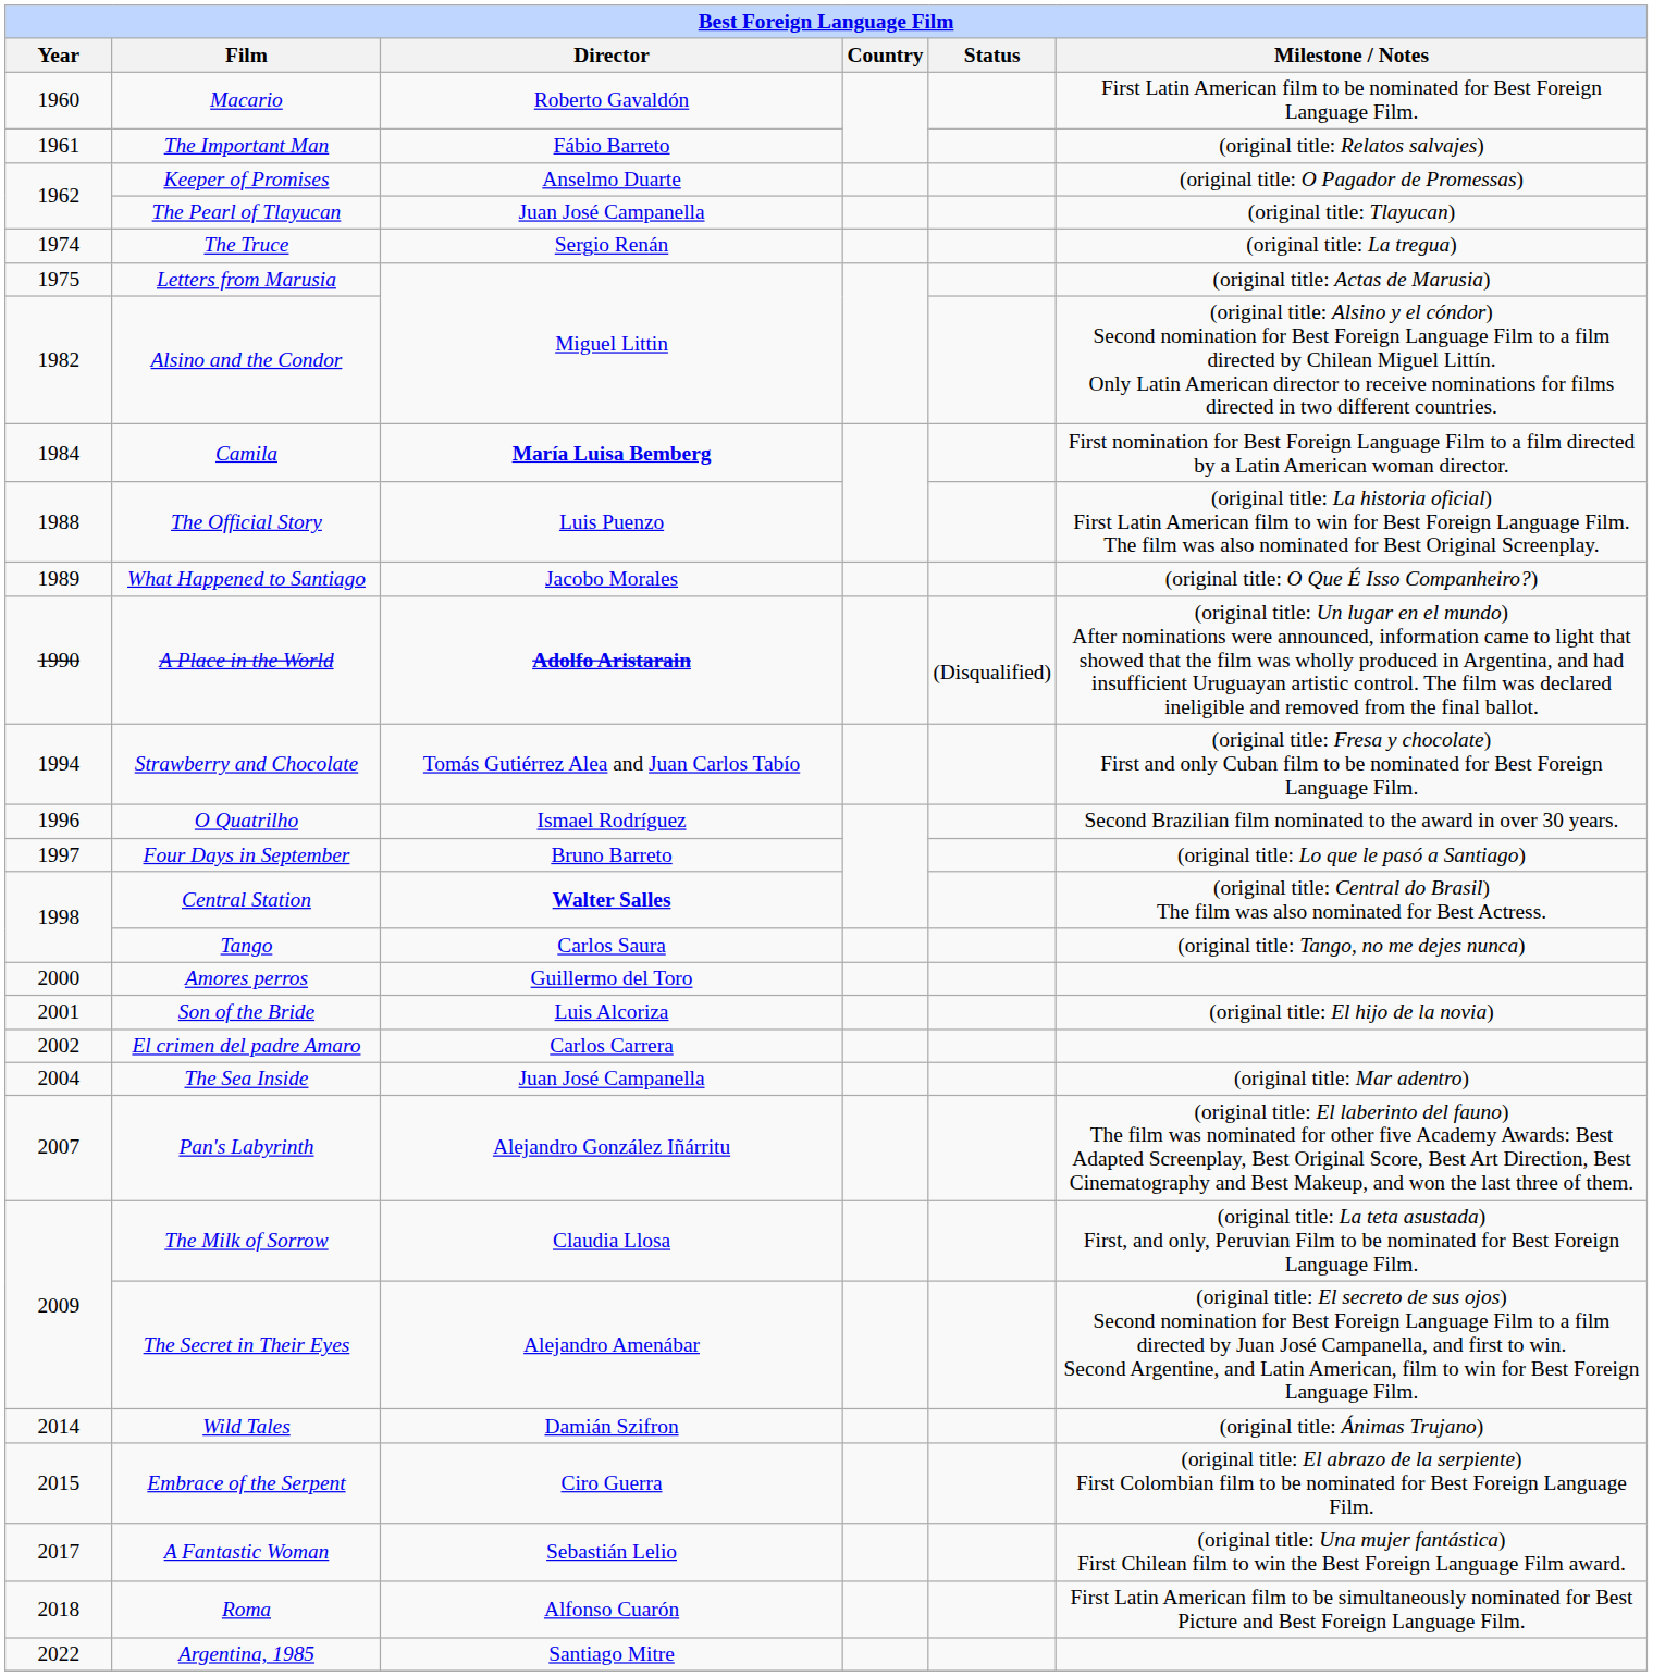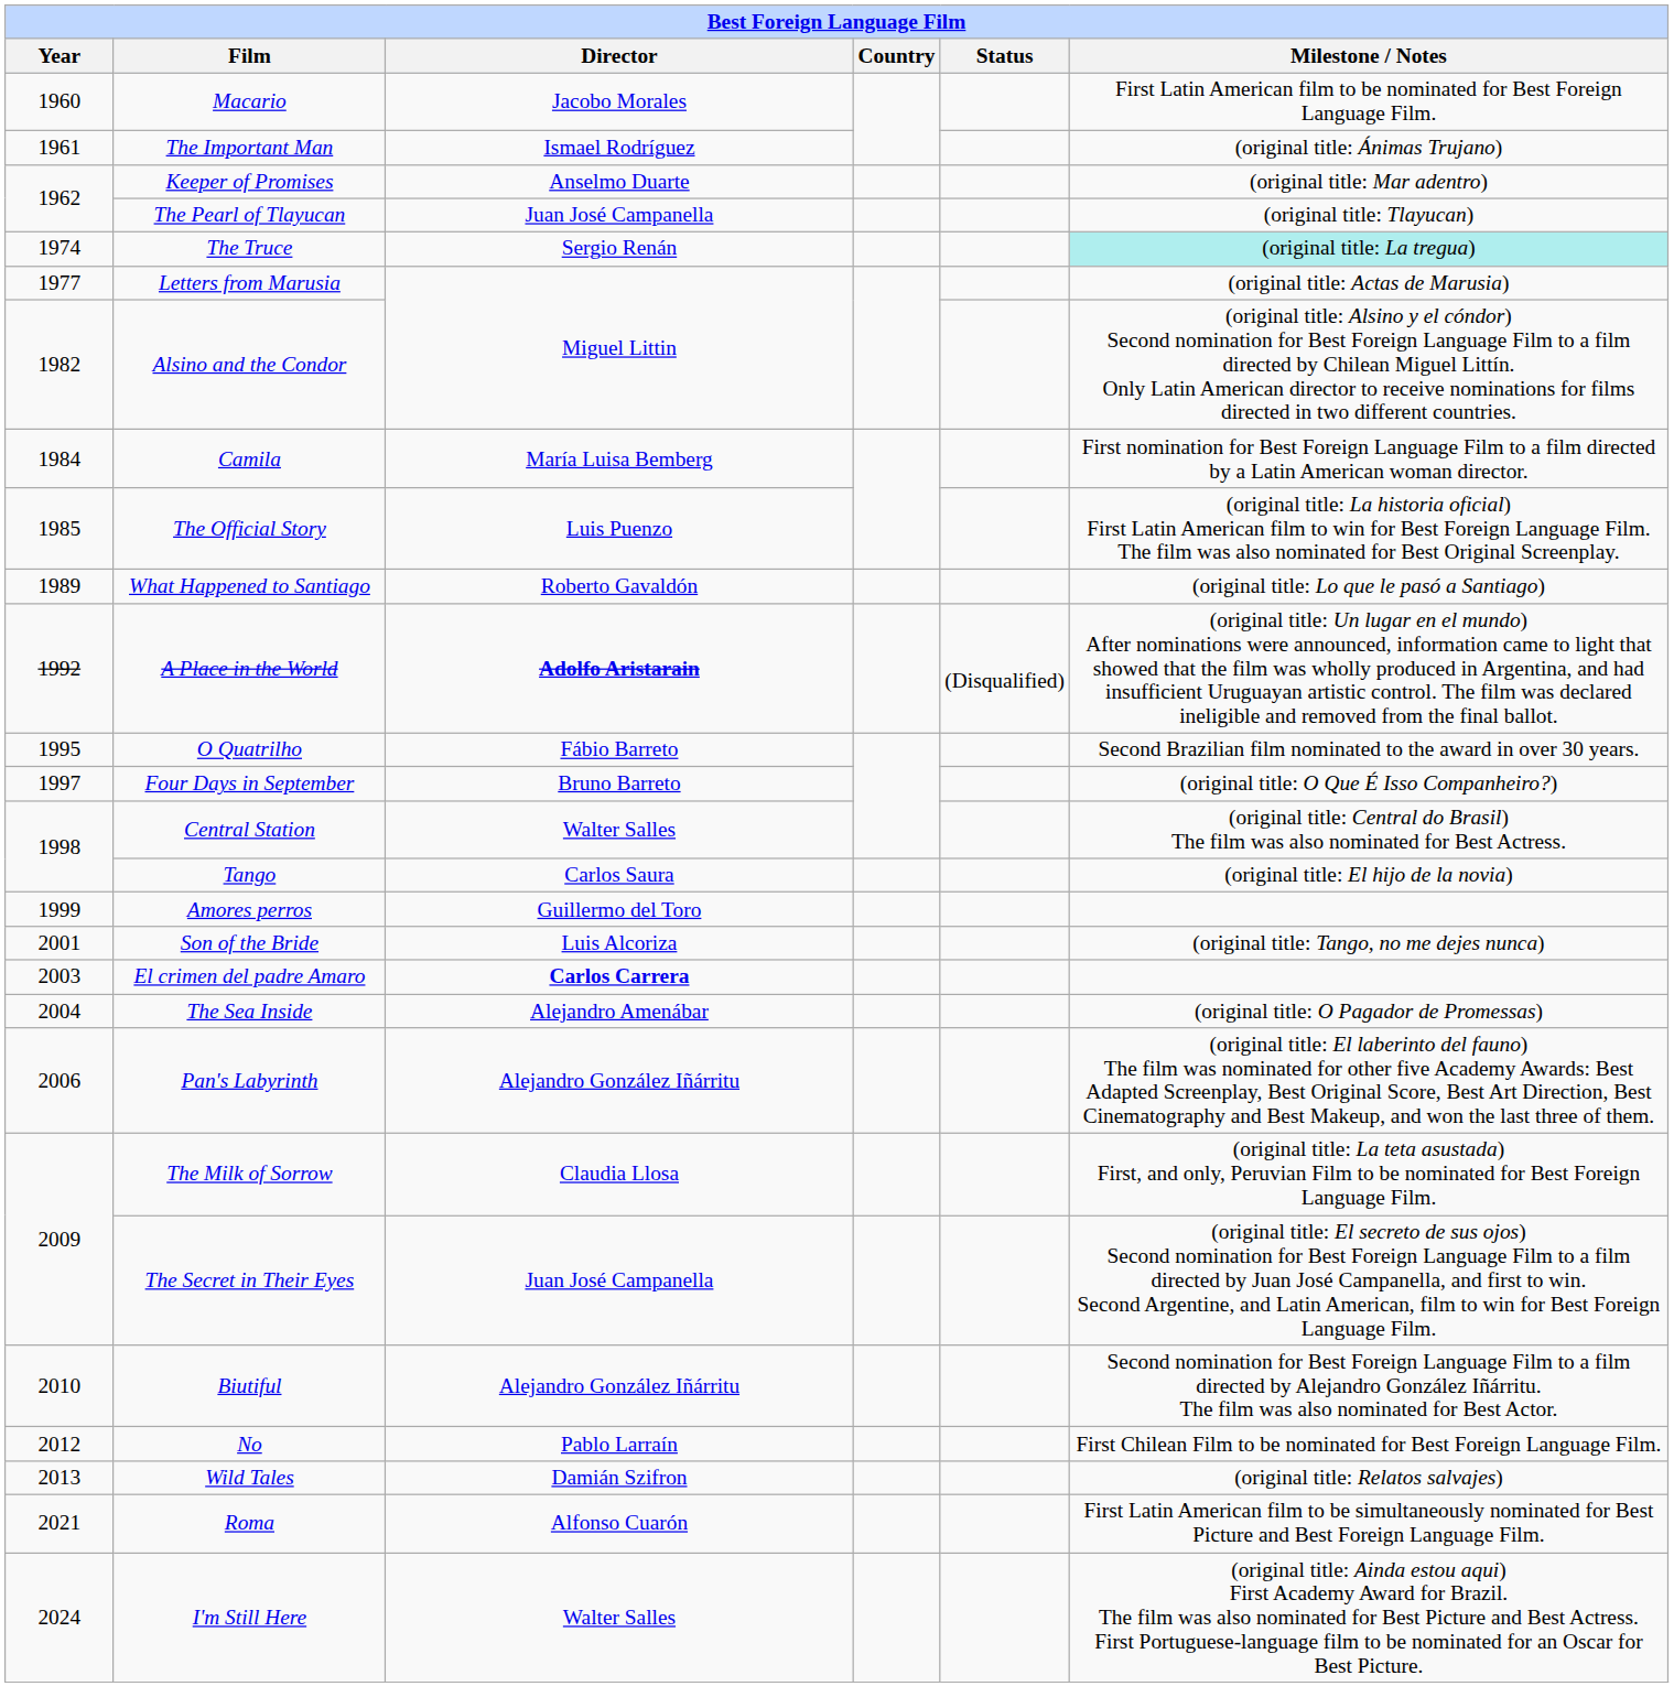 <table class="wikitable" style="text-align: center">
 <tr style="background:#bfd7ff;">
 <td colspan="6" style="text-align:center;"><strong><a href='#'>Best Foreign Language Film</a></strong></td>
 </tr>
 <tr style="background:#ebf5ff;">
 <th style="width:75px;">Year</th>
 <th style="width:200px;">Film</th>
 <th style="width:350px;">Director</th>
 <th style="width:50px;">Country</th>
 <th style="width:75px;">Status</th>
 <th style="width:450px;">Milestone / Notes</th>
 </tr>
 <tr>
 <td>1960</td>
 <td><em><a href='#'>Macario</a></em></td>
-<td><a href='#'>Roberto Gavaldón</a></td>
+<td><a href='#'>Jacobo Morales</a></td>
 <td rowspan="2"></td>
 <td></td>
 <td>First Latin American film to be nominated for Best Foreign Language Film.</td>
 </tr>
 <tr>
 <td>1961</td>
 <td><em><a href='#'>The Important Man</a></em></td>
-<td><a href='#'>Fábio Barreto</a></td>
+<td><a href='#'>Ismael Rodríguez</a></td>
 <td></td>
-<td>(original title: <em>Relatos salvajes</em>)</td>
+<td>(original title: <em>Ánimas Trujano</em>)</td>
 </tr>
 <tr>
 <td rowspan="2">1962</td>
 <td><em><a href='#'>Keeper of Promises</a></em></td>
 <td><a href='#'>Anselmo Duarte</a></td>
 <td></td>
 <td></td>
-<td>(original title: <em>O Pagador de Promessas</em>)</td>
+<td>(original title: <em>Mar adentro</em>)</td>
 </tr>
 <tr>
 <td><em><a href='#'>The Pearl of Tlayucan</a></em></td>
 <td><a href='#'>Juan José Campanella</a></td>
 <td></td>
 <td></td>
 <td>(original title: <em>Tlayucan</em>)</td>
 </tr>
 <tr>
 <td>1974</td>
 <td><em><a href='#'>The Truce</a></em></td>
 <td><a href='#'>Sergio Renán</a></td>
 <td></td>
 <td></td>
-<td>(original title: <em>La tregua</em>)</td>
+<td style="background: paleturquoise;">(original title: <em>La tregua</em>)</td>
 </tr>
 <tr>
-<td>1975</td>
+<td>1977</td>
 <td><em><a href='#'>Letters from Marusia</a></em></td>
 <td rowspan=2><a href='#'>Miguel Littin</a></td>
 <td rowspan=2></td>
 <td></td>
 <td>(original title: <em>Actas de Marusia</em>)</td>
 </tr>
 <tr>
 <td>1982</td>
 <td><em><a href='#'>Alsino and the Condor</a></em></td>
 <td></td>
 <td>(original title: <em>Alsino y el cóndor</em>)<br>Second nomination for Best Foreign Language Film to a film directed by Chilean Miguel Littín.<br>Only Latin American director to receive nominations for films directed in two different countries.</td>
 </tr>
 <tr>
 <td>1984</td>
 <td><em><a href='#'>Camila</a></em></td>
-<td><strong><a href='#'>María Luisa Bemberg</a></strong></td>
+<td><a href='#'>María Luisa Bemberg</a></td>
 <td rowspan="2"></td>
 <td></td>
 <td>First nomination for Best Foreign Language Film to a film directed by a Latin American woman director.</td>
 </tr>
 <tr>
-<td>1988</td>
+<td>1985</td>
 <td><em><a href='#'>The Official Story</a></em></td>
 <td><a href='#'>Luis Puenzo</a></td>
 <td></td>
 <td>(original title: <em>La historia oficial</em>)<br>First Latin American film to win for Best Foreign Language Film.<br>The film was also nominated for Best Original Screenplay.</td>
 </tr>
 <tr>
 <td>1989</td>
 <td><em><a href='#'>What Happened to Santiago</a></em></td>
-<td><a href='#'>Jacobo Morales</a></td>
+<td><a href='#'>Roberto Gavaldón</a></td>
 <td></td>
 <td></td>
-<td>(original title: <em>O Que É Isso Companheiro?</em>)</td>
+<td>(original title: <em>Lo que le pasó a Santiago</em>)</td>
 </tr>
 <tr>
-<td><s>1990</s></td>
+<td><s>1992</s></td>
 <td><em><a href='#'><s>A Place in the World</s></a></em></td>
 <td><strong><a href='#'><s>Adolfo Aristarain</s></a></strong></td>
 <td></td>
 <td> <br>(Disqualified)</td>
 <td>(original title: <em>Un lugar en el mundo</em>)<br>After nominations were announced, information came to light that showed that the film was wholly produced in Argentina, and had insufficient Uruguayan artistic control. The film was declared ineligible and removed from the final ballot.</td>
 </tr>
 <tr>
-<td>1994</td>
-<td><em><a href='#'>Strawberry and Chocolate</a></em></td>
-<td><a href='#'>Tomás Gutiérrez Alea</a> and <a href='#'>Juan Carlos Tabío</a></td>
-<td></td>
-<td></td>
-<td>(original title: <em>Fresa y chocolate</em>)<br>First and only Cuban film to be nominated for Best Foreign Language Film.</td>
-</tr>
-<tr>
-<td>1996</td>
+<td>1995</td>
 <td><em><a href='#'>O Quatrilho</a></em></td>
-<td><a href='#'>Ismael Rodríguez</a></td>
+<td><a href='#'>Fábio Barreto</a></td>
 <td rowspan="3"></td>
 <td></td>
 <td>Second Brazilian film nominated to the award in over 30 years.</td>
 </tr>
 <tr>
 <td>1997</td>
 <td><em><a href='#'>Four Days in September</a></em></td>
 <td><a href='#'>Bruno Barreto</a></td>
 <td></td>
-<td>(original title: <em>Lo que le pasó a Santiago</em>)</td>
+<td>(original title: <em>O Que É Isso Companheiro?</em>)</td>
 </tr>
 <tr>
 <td rowspan="2">1998</td>
 <td><em><a href='#'>Central Station</a></em></td>
-<td><strong><a href='#'>Walter Salles</a></strong></td>
+<td><a href='#'>Walter Salles</a></td>
 <td></td>
 <td>(original title: <em>Central do Brasil</em>)<br>The film was also nominated for Best Actress.</td>
 </tr>
 <tr>
 <td><em><a href='#'>Tango</a></em></td>
 <td><a href='#'>Carlos Saura</a></td>
 <td></td>
 <td></td>
-<td>(original title: <em>Tango, no me dejes nunca</em>)</td>
+<td>(original title: <em>El hijo de la novia</em>)</td>
 </tr>
 <tr>
-<td>2000</td>
+<td>1999</td>
 <td><em><a href='#'>Amores perros</a></em></td>
 <td><a href='#'>Guillermo del Toro</a></td>
 <td></td>
 <td></td>
 <td></td>
 </tr>
 <tr>
 <td>2001</td>
 <td><em><a href='#'>Son of the Bride</a></em></td>
 <td><a href='#'>Luis Alcoriza</a></td>
 <td></td>
 <td></td>
-<td>(original title: <em>El hijo de la novia</em>)</td>
+<td>(original title: <em>Tango, no me dejes nunca</em>)</td>
 </tr>
 <tr>
-<td>2002</td>
+<td>2003</td>
 <td><em><a href='#'>El crimen del padre Amaro</a></em></td>
-<td><a href='#'>Carlos Carrera</a></td>
+<td><strong><a href='#'>Carlos Carrera</a></strong></td>
 <td></td>
 <td></td>
 <td></td>
 </tr>
 <tr>
 <td>2004</td>
 <td><em><a href='#'>The Sea Inside</a></em></td>
-<td><a href='#'>Juan José Campanella</a></td>
+<td><a href='#'>Alejandro Amenábar</a></td>
 <td></td>
 <td></td>
-<td>(original title: <em>Mar adentro</em>)</td>
+<td>(original title: <em>O Pagador de Promessas</em>)</td>
 </tr>
 <tr>
-<td>2007</td>
+<td>2006</td>
 <td><em><a href='#'>Pan's Labyrinth</a></em></td>
 <td><a href='#'>Alejandro González Iñárritu</a></td>
 <td></td>
 <td></td>
 <td>(original title: <em>El laberinto del fauno</em>)<br>The film was nominated for other five Academy Awards: Best Adapted Screenplay, Best Original Score, Best Art Direction, Best Cinematography and Best Makeup, and won the last three of them.</td>
 </tr>
 <tr>
 <td rowspan="2">2009</td>
 <td><em><a href='#'>The Milk of Sorrow</a></em></td>
 <td><a href='#'>Claudia Llosa</a></td>
 <td></td>
 <td></td>
 <td>(original title: <em>La teta asustada</em>)<br>First, and only, Peruvian Film to be nominated for Best Foreign Language Film.</td>
 </tr>
 <tr>
 <td><em><a href='#'>The Secret in Their Eyes</a></em></td>
-<td><a href='#'>Alejandro Amenábar</a></td>
+<td><a href='#'>Juan José Campanella</a></td>
 <td></td>
 <td></td>
 <td>(original title: <em>El secreto de sus ojos</em>)<br>Second nomination for Best Foreign Language Film to a film directed by Juan José Campanella, and first to win.<br>Second Argentine, and Latin American, film to win for Best Foreign Language Film.</td>
 </tr>
 <tr>
-<td>2014</td>
+<td>2010</td>
+<td><em><a href='#'>Biutiful</a></em></td>
+<td><a href='#'>Alejandro González Iñárritu</a></td>
+<td></td>
+<td></td>
+<td>Second nomination for Best Foreign Language Film to a film directed by Alejandro González Iñárritu.<br>The film was also nominated for Best Actor.</td>
+</tr>
+<tr>
+<td>2012</td>
+<td><em><a href='#'>No</a></em></td>
+<td><a href='#'>Pablo Larraín</a></td>
+<td></td>
+<td></td>
+<td>First Chilean Film to be nominated for Best Foreign Language Film.</td>
+</tr>
+<tr>
+<td>2013</td>
 <td><em><a href='#'>Wild Tales</a></em></td>
 <td><a href='#'>Damián Szifron</a></td>
 <td></td>
 <td></td>
-<td>(original title: <em>Ánimas Trujano</em>)</td>
+<td>(original title: <em>Relatos salvajes</em>)</td>
 </tr>
 <tr>
-<td>2015</td>
-<td><em><a href='#'>Embrace of the Serpent</a></em></td>
-<td><a href='#'>Ciro Guerra</a></td>
-<td></td>
-<td></td>
-<td>(original title: <em>El abrazo de la serpiente</em>)<br>First Colombian film to be nominated for Best Foreign Language Film.</td>
-</tr>
-<tr>
-<td>2017</td>
-<td><em><a href='#'>A Fantastic Woman</a></em></td>
-<td><a href='#'>Sebastián Lelio</a></td>
-<td></td>
-<td></td>
-<td>(original title: <em>Una mujer fantástica</em>)<br>First Chilean film to win the Best Foreign Language Film award.</td>
-</tr>
-<tr>
-<td>2018</td>
+<td>2021</td>
 <td><em><a href='#'>Roma</a></em></td>
 <td><a href='#'>Alfonso Cuarón</a></td>
 <td></td>
 <td></td>
 <td>First Latin American film to be simultaneously nominated for Best Picture and Best Foreign Language Film.</td>
 </tr>
 <tr>
-<td>2022</td>
-<td><em><a href='#'>Argentina, 1985</a></em></td>
-<td><a href='#'>Santiago Mitre</a></td>
+<td>2024</td>
+<td><em><a href='#'>I'm Still Here</a></em></td>
+<td><a href='#'>Walter Salles</a></td>
 <td></td>
 <td></td>
-<td></td>
+<td>(original title: <em>Ainda estou aqui</em>)<br>First Academy Award for Brazil.<br>The film was also nominated for Best Picture and Best Actress.<br>First Portuguese-language film to be nominated for an Oscar for Best Picture.</td>
 </tr>
 <tr>
 </tr>
 <tr>
 </tr>
 </table>
